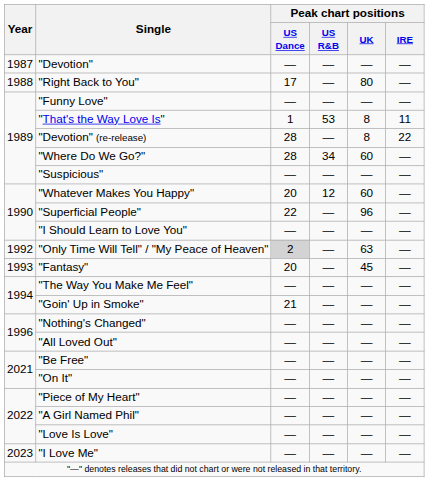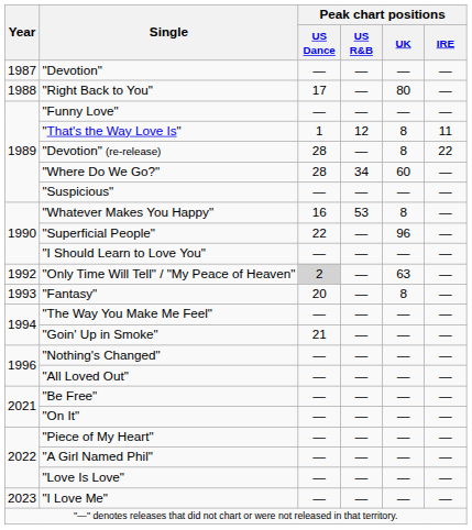 <table class="wikitable">
 <tr>
 <th scope="col" rowspan="2">Year</th>
 <th scope="col" rowspan="2">Single</th>
 <th scope="col" colspan="4">Peak chart positions</th>
 </tr>
 <tr>
 <th style="width:45px;"><small><a href='#'>US Dance</a></small><br></th>
 <th style="width:45px;"><small><a href='#'>US R&B</a></small><br></th>
 <th style="width:45px;"><small><a href='#'>UK</a></small><br></th>
 <th style="width:45px;"><small><a href='#'>IRE</a></small><br></th>
 </tr>
 <tr>
 <td rowspan="1">1987</td>
 <td>"Devotion"</td>
 <td align=center>—</td>
 <td align=center>—</td>
 <td align=center>—</td>
 <td align=center>—</td>
 </tr>
 <tr>
 <td rowspan="1">1988</td>
 <td>"Right Back to You"</td>
 <td align=center>17</td>
 <td align=center>—</td>
 <td align=center>80</td>
 <td align=center>—</td>
 </tr>
 <tr>
 <td rowspan="5">1989</td>
 <td>"Funny Love"</td>
 <td align=center>—</td>
 <td align=center>―</td>
 <td align=center>—</td>
 <td align=center>—</td>
 </tr>
 <tr>
 <td>"<a href='#'>That's the Way Love Is</a>"</td>
 <td align=center>1</td>
-<td align=center>53</td>
+<td align=center>12</td>
 <td align=center>8</td>
 <td align=center>11</td>
 </tr>
 <tr>
 <td>"Devotion" <small>(re-release)</small></td>
 <td align=center>28</td>
 <td align=center>—</td>
 <td align=center>8</td>
 <td align=center>22</td>
 </tr>
 <tr>
 <td>"Where Do We Go?"</td>
 <td align=center>28</td>
 <td align=center>34</td>
 <td align=center>60</td>
 <td align=center>—</td>
 </tr>
 <tr>
 <td>"Suspicious"</td>
 <td align=center>—</td>
 <td align=center>—</td>
 <td align=center>—</td>
 <td align=center>—</td>
 </tr>
 <tr>
 <td rowspan="3">1990</td>
 <td>"Whatever Makes You Happy"</td>
-<td align=center>20</td>
-<td align=center>12</td>
-<td align=center>60</td>
+<td align=center>16</td>
+<td align=center>53</td>
+<td align=center>8</td>
 <td align=center>—</td>
 </tr>
 <tr>
 <td>"Superficial People"</td>
 <td align=center>22</td>
 <td align=center>—</td>
 <td align=center>96</td>
 <td align=center>—</td>
 </tr>
 <tr>
 <td>"I Should Learn to Love You"</td>
 <td align=center>―</td>
 <td align=center>—</td>
 <td align=center>―</td>
 <td align=center>—</td>
 </tr>
 <tr>
 <td rowspan="1">1992</td>
 <td>"Only Time Will Tell" / "My Peace of Heaven"</td>
 <td align=center style="background: lightgrey;">2</td>
 <td align=center>―</td>
 <td align=center>63</td>
 <td align=center>—</td>
 </tr>
 <tr>
 <td rowspan="1">1993</td>
 <td>"Fantasy"</td>
 <td align=center>20</td>
 <td align=center>―</td>
-<td align=center>45</td>
+<td align=center>8</td>
 <td align=center>—</td>
 </tr>
 <tr>
 <td rowspan="2">1994</td>
 <td>"The Way You Make Me Feel"</td>
 <td align=center>—</td>
 <td align=center>―</td>
 <td align=center>—</td>
 <td align=center>—</td>
 </tr>
 <tr>
 <td>"Goin' Up in Smoke"</td>
 <td align=center>21</td>
 <td align=center>―</td>
 <td align=center>―</td>
 <td align=center>—</td>
 </tr>
 <tr>
 <td rowspan="2">1996</td>
 <td>"Nothing's Changed"</td>
 <td align=center>—</td>
 <td align=center>―</td>
 <td align=center>—</td>
 <td align=center>—</td>
 </tr>
 <tr>
 <td>"All Loved Out"</td>
 <td align=center>―</td>
 <td align=center>―</td>
 <td align=center>―</td>
 <td align=center>—</td>
 </tr>
 <tr>
 <td rowspan="2">2021</td>
 <td>"Be Free"</td>
 <td align=center>―</td>
 <td align=center>―</td>
 <td align=center>―</td>
 <td align=center>—</td>
 </tr>
 <tr>
 <td>"On It"</td>
 <td align=center>―</td>
 <td align=center>―</td>
 <td align=center>―</td>
 <td align=center>—</td>
 </tr>
 <tr>
 <td rowspan="3">2022</td>
 <td>"Piece of My Heart"</td>
 <td align=center>―</td>
 <td align=center>―</td>
 <td align=center>―</td>
 <td align=center>—</td>
 </tr>
 <tr>
 <td>"A Girl Named Phil"</td>
 <td align=center>―</td>
 <td align=center>―</td>
 <td align=center>―</td>
 <td align=center>—</td>
 </tr>
 <tr>
 <td>"Love Is Love"</td>
 <td align=center>―</td>
 <td align=center>―</td>
 <td align=center>―</td>
 <td align=center>—</td>
 </tr>
 <tr>
 <td rowspan="1">2023</td>
 <td>"I Love Me"</td>
 <td align=center>―</td>
 <td align=center>―</td>
 <td align=center>―</td>
 <td align=center>—</td>
 </tr>
 <tr>
 <td colspan="6" style="text-align:center; font-size:9pt;">"—" denotes releases that did not chart or were not released in that territory.</td>
 </tr>
 </table>
